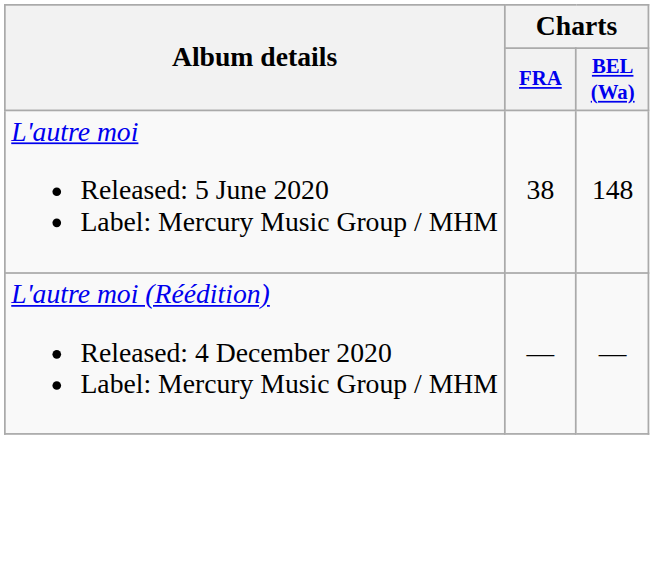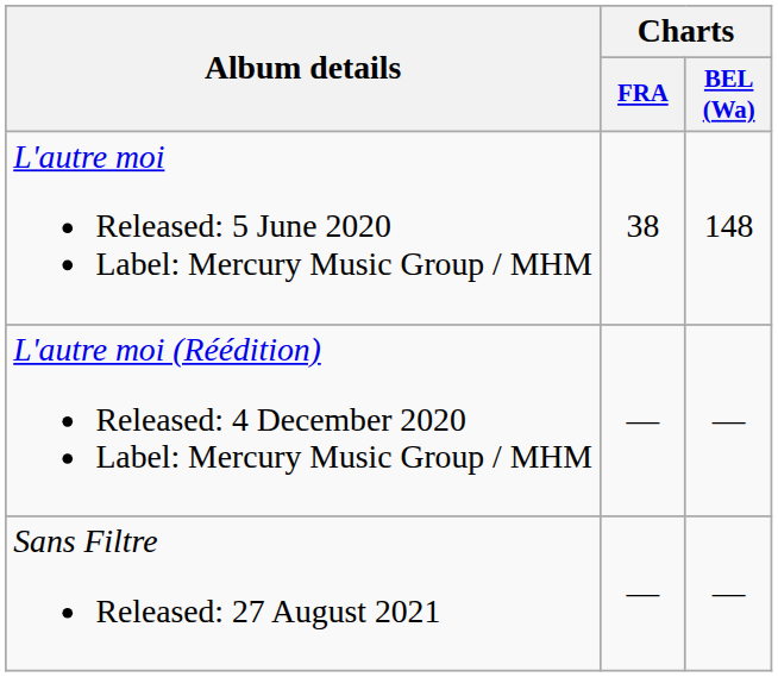 <table class="wikitable">
 <tr>
 <th rowspan="2">Album details</th>
 <th colspan="2">Charts</th>
 </tr>
 <tr>
 <th style="width:3em;font-size:75%"><a href='#'>FRA</a><br></th>
 <th style="width:3em;font-size:75%"><a href='#'>BEL<br>(Wa)</a><br></th>
 </tr>
 <tr>
 <td><em><a href='#'>L'autre moi</a></em><br><ul><li>Released: 5 June 2020</li><li>Label: Mercury Music Group / MHM</li></ul></td>
 <td align="center">38</td>
 <td align="center">148</td>
 </tr>
 <tr>
 <td><em><a href='#'>L'autre moi (Réédition)</a></em><br><ul><li>Released: 4 December 2020</li><li>Label: Mercury Music Group / MHM</li></ul></td>
 <td align="center">—</td>
 <td align="center">—</td>
 </tr>
+<tr>
+<td><em>Sans Filtre</em><br><ul><li>Released: 27 August 2021</li></ul></td>
+<td align="center">—</td>
+<td align="center">—</td>
+</tr>
 </table>
